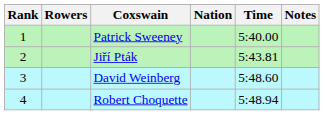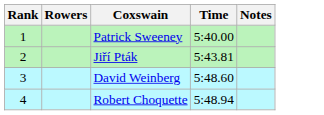 <table class="wikitable sortable" style="text-align:center">
 <tr>
 <th>Rank</th>
 <th>Rowers</th>
 <th>Coxswain</th>
-<th>Nation</th>
 <th>Time</th>
 <th>Notes</th>
 </tr>
 <tr bgcolor=bbf3bb>
 <td>1</td>
 <td></td>
 <td align=left><a href='#'>Patrick Sweeney</a></td>
-<td align=left></td>
 <td>5:40.00</td>
 <td></td>
 </tr>
 <tr bgcolor=bbf3bb>
 <td>2</td>
 <td></td>
 <td align=left><a href='#'>Jiří Pták</a></td>
-<td align=left></td>
 <td>5:43.81</td>
 <td></td>
 </tr>
 <tr bgcolor=bbf9ff>
 <td>3</td>
 <td></td>
 <td align=left><a href='#'>David Weinberg</a></td>
-<td align=left></td>
 <td>5:48.60</td>
 <td></td>
 </tr>
 <tr bgcolor=bbf9ff>
 <td>4</td>
 <td></td>
 <td align=left><a href='#'>Robert Choquette</a></td>
-<td align=left></td>
 <td>5:48.94</td>
 <td></td>
 </tr>
 </table>
